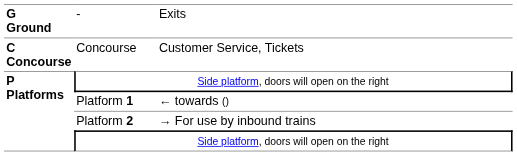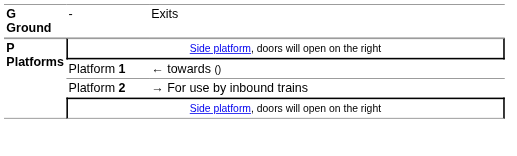 <table table border=0 cellspacing=0 cellpadding=3>
 <tr>
 <td style="border-bottom:solid 1px gray;border-top:solid 1px gray;" width=50 valign=top><strong>G<br>Ground</strong></td>
 <td style="border-top:solid 1px gray;border-bottom:solid 1px gray;" width=100 valign=top>-</td>
 <td style="border-top:solid 1px gray;border-bottom:solid 1px gray;" width=450 valign=top>Exits</td>
-</tr>
-<tr>
-<td valign=top><strong>C<br>Concourse</strong></td>
-<td valign=top>Concourse</td>
-<td valign=top>Customer Service, Tickets</td>
 </tr>
 <tr>
 <td style="border-top:solid 1px gray;border-bottom:solid 1px gray;" rowspan=4 valign=top><strong>P<br>Platforms</strong></td>
 <td style="border-top:solid 1px gray;border-right:solid 2px black;border-left:solid 2px black;border-bottom:solid 2px black;text-align:center;" colspan=2><small><a href='#'>Side platform</a>, doors will open on the right</small></td>
 </tr>
 <tr>
 <td style="border-bottom:solid 1px gray;">Platform <span><strong>1</strong></span></td>
 <td style="border-bottom:solid 1px gray;">←  towards  <small>()</small></td>
 </tr>
 <tr>
 <td>Platform <span><strong>2</strong></span></td>
 <td><span>→</span>  For use by inbound trains</td>
 </tr>
 <tr>
 <td style="border-bottom:solid 1px gray;border-top:solid 2px black;border-right:solid 2px black;border-left:solid 2px black;text-align:center;" colspan=2><small><a href='#'>Side platform</a>, doors will open on the right </small></td>
 </tr>
 </table>
